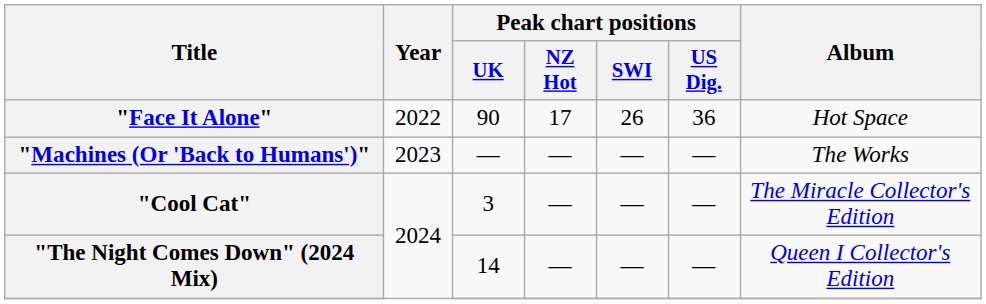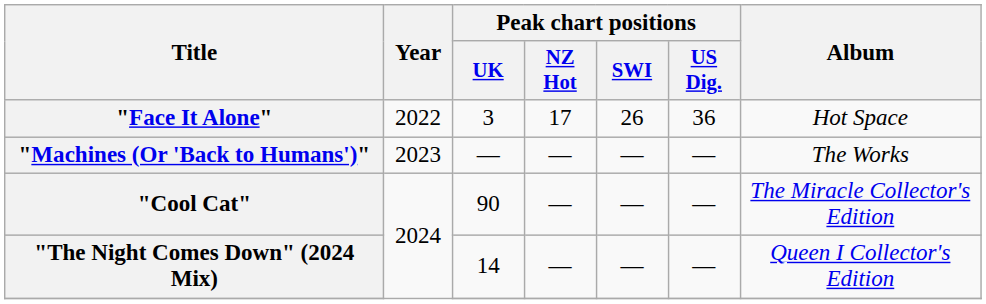 <table class="wikitable plainrowheaders" style="text-align:center;">
 <tr>
 <th scope="col" rowspan="2" style="width:16em;">Title</th>
 <th scope="col" rowspan="2" style="width:2.5em;">Year</th>
 <th scope="col" colspan="4">Peak chart positions</th>
 <th scope="col" rowspan="2" style="width:10em;">Album</th>
 </tr>
 <tr>
 <th scope="col" style="width:3em;font-size:90%;"><a href='#'>UK</a><br></th>
 <th scope="col" style="width:3em;font-size:90%;"><a href='#'>NZ<br>Hot</a><br></th>
 <th scope="col" style="width:3em;font-size:90%;"><a href='#'>SWI</a><br></th>
 <th scope="col" style="width:3em;font-size:90%;"><a href='#'>US<br>Dig.</a><br></th>
 </tr>
 <tr>
 <th scope="row">"<a href='#'>Face It Alone</a>"</th>
 <td>2022</td>
-<td>90</td>
+<td>3</td>
 <td>17</td>
 <td>26</td>
 <td>36</td>
 <td><em>Hot Space</em></td>
 </tr>
 <tr>
 <th scope="row">"<a href='#'>Machines (Or 'Back to Humans')</a>"</th>
 <td>2023</td>
 <td>—</td>
 <td>—</td>
 <td>—</td>
 <td>—</td>
 <td><em>The Works</em></td>
 </tr>
 <tr>
 <th scope="row">"Cool Cat"</th>
 <td rowspan="3">2024</td>
-<td>3</td>
+<td>90</td>
 <td>—</td>
 <td>—</td>
 <td>—</td>
 <td><em><a href='#'>The Miracle Collector's Edition</a></em></td>
 </tr>
 <tr>
 <th scope="row">"The Night Comes Down" (2024 Mix) </th>
 <td>14</td>
 <td>—</td>
 <td>—</td>
 <td>—</td>
 <td><em><a href='#'>Queen I Collector's Edition</a></em></td>
 </tr>
 <tr>
 </tr>
 </table>
